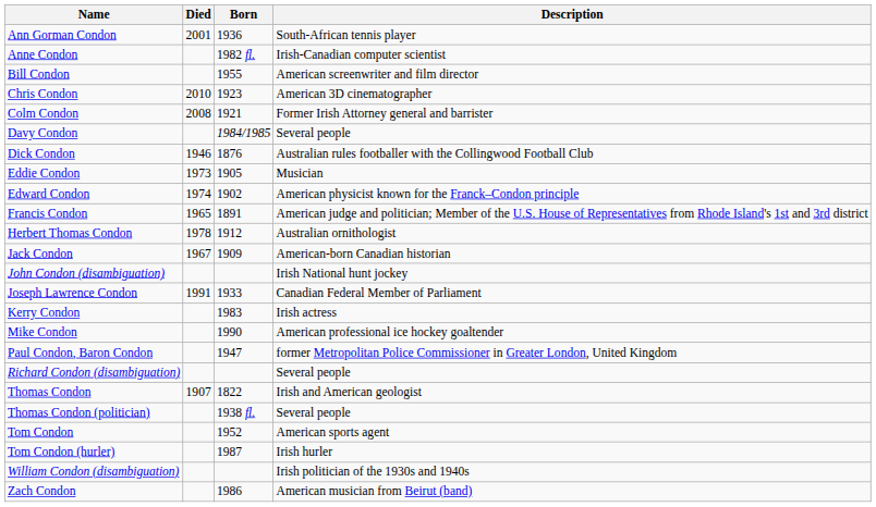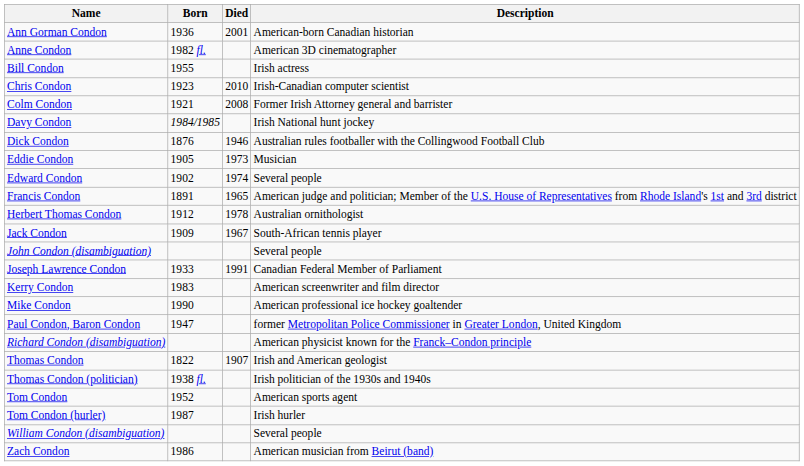 <table class="wikitable sortable">
 <tr>
 <th>Name</th>
+<th>Born</th>
 <th>Died</th>
-<th>Born</th>
 <th>Description</th>
 </tr>
 <tr>
 <td><a href='#'>Ann Gorman Condon</a></td>
+<td>1936</td>
 <td>2001</td>
-<td>1936</td>
-<td>South-African tennis player</td>
+<td>American-born Canadian historian</td>
 </tr>
 <tr>
 <td><a href='#'>Anne Condon</a></td>
+<td>1982 <em><a href='#'>fl.</a></em></td>
 <td></td>
-<td>1982 <em><a href='#'>fl.</a></em></td>
-<td>Irish-Canadian computer scientist</td>
+<td>American 3D cinematographer</td>
 </tr>
 <tr>
 <td><a href='#'>Bill Condon</a></td>
+<td>1955</td>
 <td></td>
-<td>1955</td>
-<td>American screenwriter and film director</td>
+<td>Irish actress</td>
 </tr>
 <tr>
 <td><a href='#'>Chris Condon</a></td>
+<td>1923</td>
 <td>2010</td>
-<td>1923</td>
-<td>American 3D cinematographer</td>
+<td>Irish-Canadian computer scientist</td>
 </tr>
 <tr Cyprian Brendan          2012   Dominican Friar, Prior of Newbridge College County Kildare and from 1961 to 1971 in charge of Seminary of St Charles Nagpur, also notorious paedophile.>
 <td><a href='#'>Colm Condon</a></td>
+<td>1921</td>
 <td>2008</td>
-<td>1921</td>
 <td>Former Irish Attorney general and barrister</td>
 </tr>
 <tr>
 <td><a href='#'>Davy Condon</a></td>
+<td style="font-style:italic">1984/1985</td>
 <td></td>
-<td style="font-style:italic">1984/1985</td>
-<td>Several people</td>
+<td>Irish National hunt jockey</td>
 </tr>
 <tr>
 <td><a href='#'>Dick Condon</a></td>
+<td>1876</td>
 <td>1946</td>
-<td>1876</td>
 <td>Australian rules footballer with the Collingwood Football Club</td>
 </tr>
 <tr>
 <td><a href='#'>Eddie Condon</a></td>
+<td>1905</td>
 <td>1973</td>
-<td>1905</td>
 <td>Musician</td>
 </tr>
 <tr>
 <td><a href='#'>Edward Condon</a></td>
+<td>1902</td>
 <td>1974</td>
-<td>1902</td>
-<td>American physicist known for the <a href='#'>Franck–Condon principle</a></td>
+<td>Several people</td>
 </tr>
 <tr>
 <td><a href='#'>Francis Condon</a></td>
+<td>1891</td>
 <td>1965</td>
-<td>1891</td>
 <td>American judge and politician; Member of the <a href='#'>U.S. House of Representatives</a> from <a href='#'>Rhode Island</a>'s <a href='#'>1st</a> and <a href='#'>3rd</a> district</td>
 </tr>
 <tr>
 <td><a href='#'>Herbert Thomas Condon</a></td>
+<td>1912</td>
 <td>1978</td>
-<td>1912</td>
 <td>Australian ornithologist</td>
 </tr>
 <tr>
 <td><a href='#'>Jack Condon</a></td>
+<td>1909</td>
 <td>1967</td>
-<td>1909</td>
-<td>American-born Canadian historian</td>
+<td>South-African tennis player</td>
 </tr>
 <tr>
 <td style="font-style:italic"><a href='#'>John Condon (disambiguation)</a></td>
 <td></td>
 <td></td>
-<td>Irish National hunt jockey</td>
+<td>Several people</td>
 </tr>
 <tr>
 <td><a href='#'>Joseph Lawrence Condon</a></td>
+<td>1933</td>
 <td>1991</td>
-<td>1933</td>
 <td>Canadian Federal Member of Parliament</td>
 </tr>
 <tr>
 <td><a href='#'>Kerry Condon</a></td>
+<td>1983</td>
 <td></td>
-<td>1983</td>
-<td>Irish actress</td>
+<td>American screenwriter and film director</td>
 </tr>
 <tr>
 <td><a href='#'>Mike Condon</a></td>
+<td>1990</td>
 <td></td>
-<td>1990</td>
 <td>American professional ice hockey goaltender</td>
 </tr>
 <tr>
 <td><a href='#'>Paul Condon, Baron Condon</a></td>
+<td>1947</td>
 <td></td>
-<td>1947</td>
 <td>former <a href='#'>Metropolitan Police Commissioner</a> in <a href='#'>Greater London</a>, United Kingdom</td>
 </tr>
 <tr>
 <td style="font-style:italic"><a href='#'>Richard Condon (disambiguation)</a></td>
 <td></td>
 <td></td>
-<td>Several people</td>
+<td>American physicist known for the <a href='#'>Franck–Condon principle</a></td>
 </tr>
 <tr>
 <td><a href='#'>Thomas Condon</a></td>
+<td>1822</td>
 <td>1907</td>
-<td>1822</td>
 <td>Irish and American geologist</td>
 </tr>
 <tr>
 <td><a href='#'>Thomas Condon (politician)</a></td>
+<td>1938 <em><a href='#'>fl.</a></em></td>
 <td></td>
-<td>1938 <em><a href='#'>fl.</a></em></td>
-<td>Several people</td>
+<td>Irish politician of the 1930s and 1940s</td>
 </tr>
 <tr>
 <td><a href='#'>Tom Condon</a></td>
+<td>1952</td>
 <td></td>
-<td>1952</td>
 <td>American sports agent</td>
 </tr>
 <tr>
 <td><a href='#'>Tom Condon (hurler)</a></td>
+<td>1987</td>
 <td></td>
-<td>1987</td>
 <td>Irish hurler</td>
 </tr>
 <tr>
 <td style="font-style:italic"><a href='#'>William Condon (disambiguation)</a></td>
 <td></td>
 <td></td>
-<td>Irish politician of the 1930s and 1940s</td>
+<td>Several people</td>
 </tr>
 <tr>
 <td><a href='#'>Zach Condon</a></td>
+<td>1986</td>
 <td></td>
-<td>1986</td>
 <td>American musician from <a href='#'>Beirut (band)</a></td>
 </tr>
 </table>
